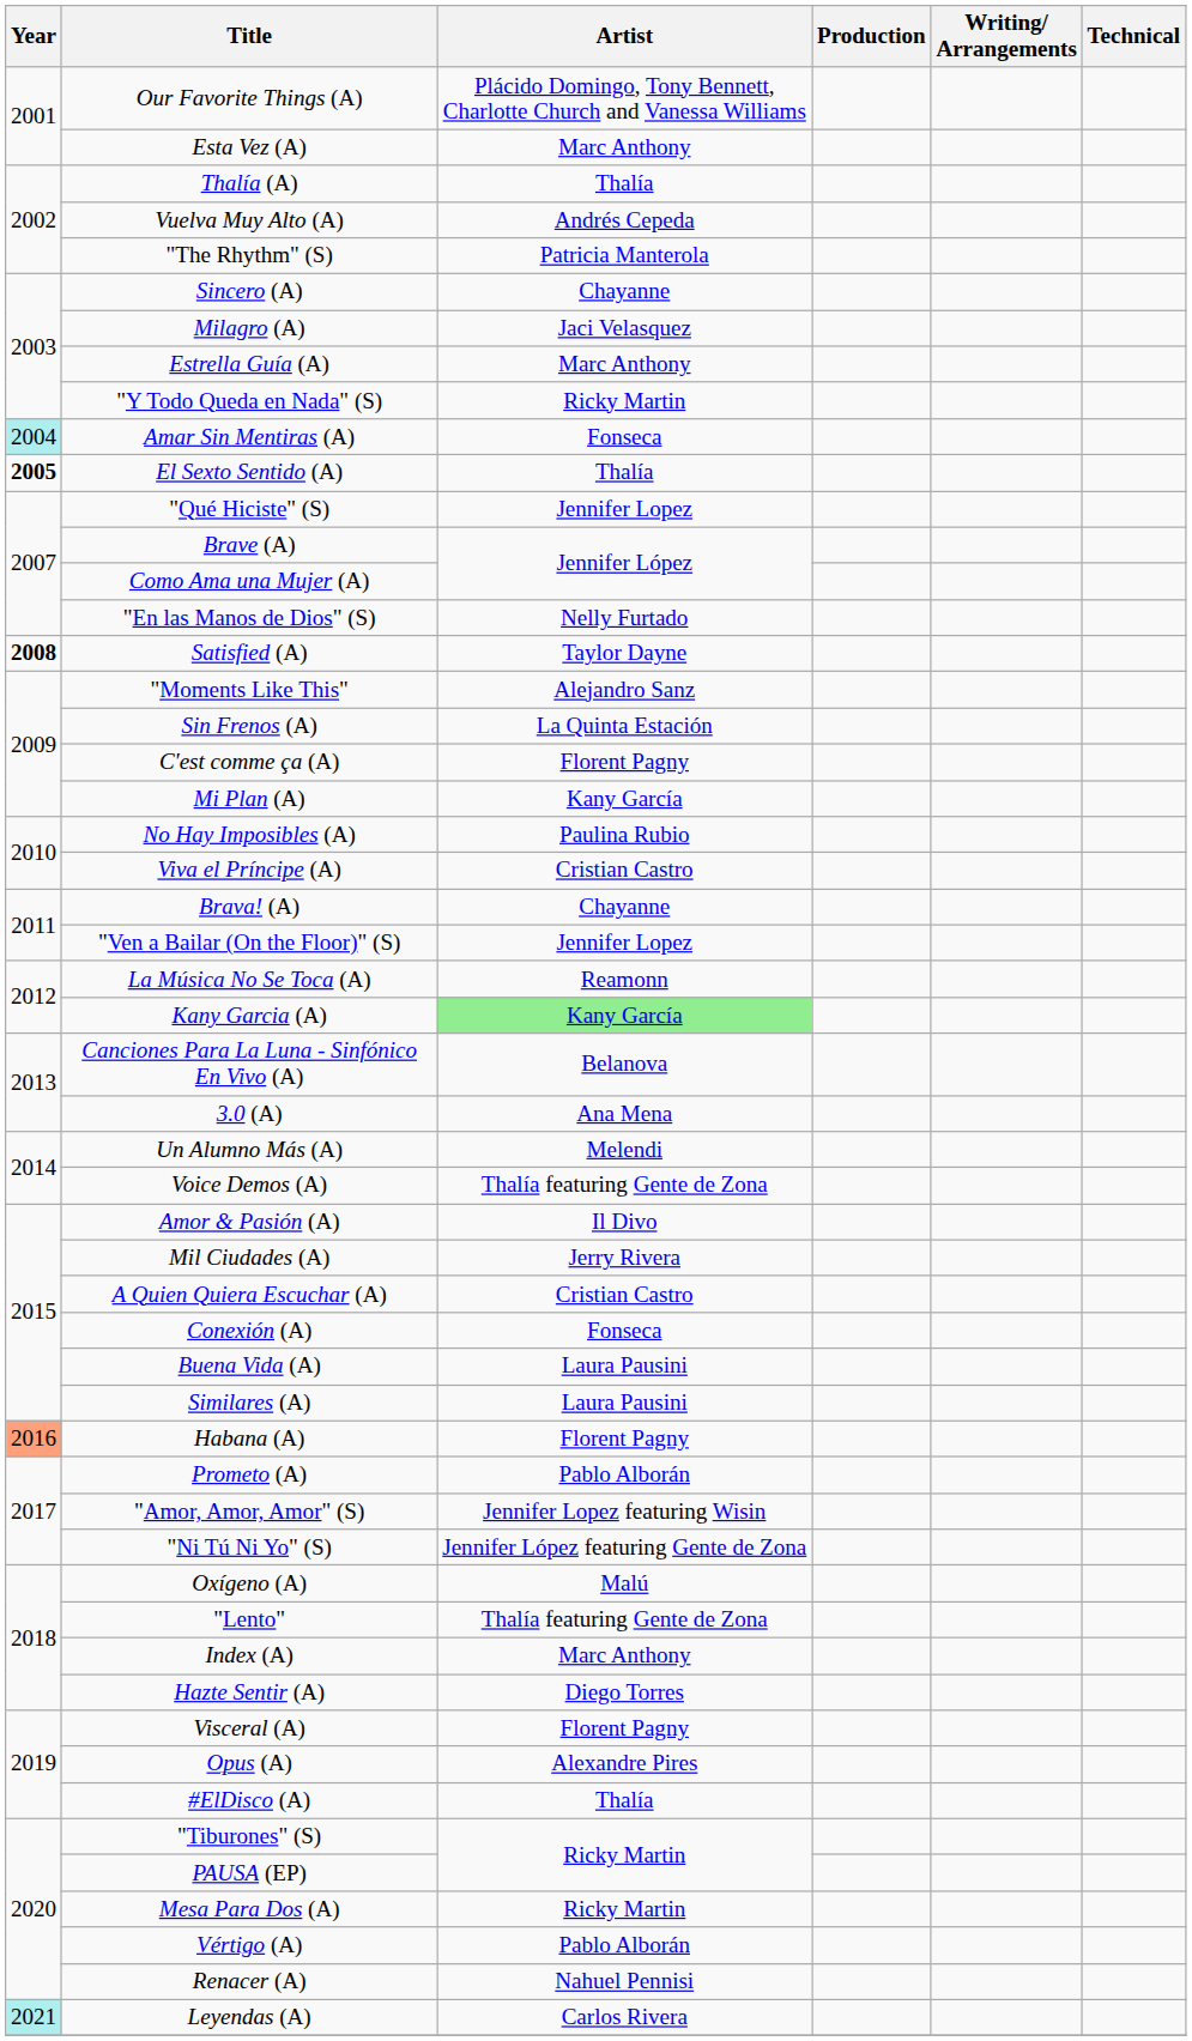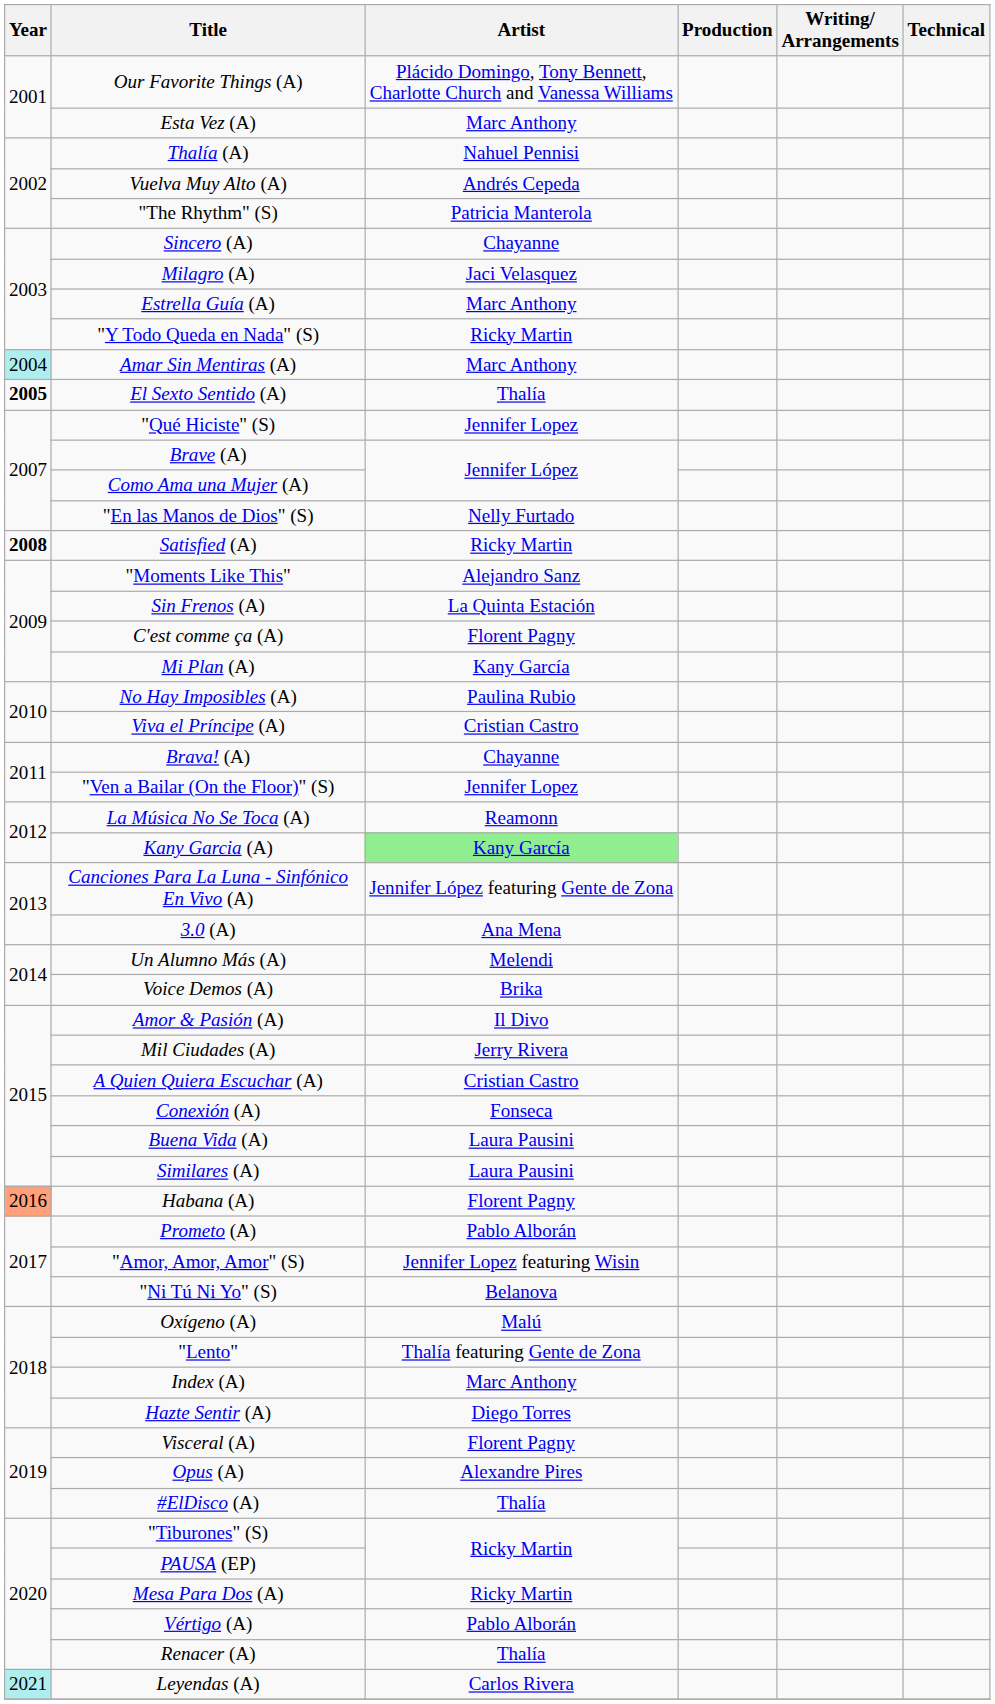 <table style="text-align:center;" class="wikitable plainrowheaders">
 <tr>
 <th scope="col">Year</th>
 <th scope="col" style="width:16em;">Title</th>
 <th scope="col">Artist</th>
 <th scope="col">Production</th>
 <th scope="col">Writing/<br>Arrangements</th>
 <th scope="col">Technical</th>
 </tr>
 <tr>
 <td rowspan="2">2001</td>
 <td><em>Our Favorite Things</em> (A)</td>
 <td><a href='#'>Plácido Domingo</a>, <a href='#'>Tony Bennett</a>, <br><a href='#'>Charlotte Church</a> and <a href='#'>Vanessa Williams</a></td>
 <td></td>
 <td></td>
 <td></td>
 </tr>
 <tr>
 <td><em>Esta Vez</em> (A)</td>
 <td><a href='#'>Marc Anthony</a></td>
 <td></td>
 <td></td>
 <td></td>
 </tr>
 <tr>
 <td rowspan="3">2002</td>
 <td><em><a href='#'>Thalía</a></em> (A)</td>
-<td><a href='#'>Thalía</a></td>
+<td><a href='#'>Nahuel Pennisi</a></td>
 <td></td>
 <td></td>
 <td></td>
 </tr>
 <tr>
 <td><em>Vuelva Muy Alto</em> (A)</td>
 <td><a href='#'>Andrés Cepeda</a></td>
 <td></td>
 <td></td>
 <td></td>
 </tr>
 <tr>
 <td>"The Rhythm" (S)</td>
 <td><a href='#'>Patricia Manterola</a></td>
 <td></td>
 <td></td>
 <td></td>
 </tr>
 <tr>
 <td rowspan="4">2003</td>
 <td><em><a href='#'>Sincero</a></em> (A)</td>
 <td><a href='#'>Chayanne</a></td>
 <td></td>
 <td></td>
 <td></td>
 </tr>
 <tr>
 <td><em><a href='#'>Milagro</a></em> (A)</td>
 <td><a href='#'>Jaci Velasquez</a></td>
 <td></td>
 <td></td>
 <td></td>
 </tr>
 <tr>
 <td><em><a href='#'>Estrella Guía</a></em> (A)</td>
 <td><a href='#'>Marc Anthony</a></td>
 <td></td>
 <td></td>
 <td></td>
 </tr>
 <tr>
 <td>"<a href='#'>Y Todo Queda en Nada</a>" (S)</td>
 <td><a href='#'>Ricky Martin</a></td>
 <td></td>
 <td></td>
 <td></td>
 </tr>
 <tr>
 <td style="background: paleturquoise;">2004</td>
 <td><em><a href='#'>Amar Sin Mentiras</a></em> (A)</td>
-<td><a href='#'>Fonseca</a></td>
+<td><a href='#'>Marc Anthony</a></td>
 <td></td>
 <td></td>
 <td></td>
 </tr>
 <tr>
 <td><strong>2005</strong></td>
 <td><em><a href='#'>El Sexto Sentido</a></em> (A)</td>
 <td><a href='#'>Thalía</a></td>
 <td></td>
 <td></td>
 <td></td>
 </tr>
 <tr>
 <td rowspan="4">2007</td>
 <td>"<a href='#'>Qué Hiciste</a>" (S)</td>
 <td><a href='#'>Jennifer Lopez</a></td>
 <td></td>
 <td></td>
 <td></td>
 </tr>
 <tr>
 <td><em><a href='#'>Brave</a></em> (A)</td>
 <td rowspan="2"><a href='#'>Jennifer López</a></td>
 <td></td>
 <td></td>
 <td></td>
 </tr>
 <tr>
 <td><em><a href='#'>Como Ama una Mujer</a></em> (A)</td>
 <td></td>
 <td></td>
 <td></td>
 </tr>
 <tr>
 <td>"<a href='#'>En las Manos de Dios</a>" (S)</td>
 <td><a href='#'>Nelly Furtado</a></td>
 <td></td>
 <td></td>
 <td></td>
 </tr>
 <tr>
 <td><strong>2008</strong></td>
 <td><em><a href='#'>Satisfied</a></em> (A)</td>
-<td><a href='#'>Taylor Dayne</a></td>
+<td><a href='#'>Ricky Martin</a></td>
 <td></td>
 <td></td>
 <td></td>
 </tr>
 <tr>
 <td rowspan="4">2009</td>
 <td>"<a href='#'>Moments Like This</a>"</td>
 <td><a href='#'>Alejandro Sanz</a></td>
 <td></td>
 <td></td>
 <td></td>
 </tr>
 <tr>
 <td><em><a href='#'>Sin Frenos</a></em> (A)</td>
 <td><a href='#'>La Quinta Estación</a></td>
 <td></td>
 <td></td>
 <td></td>
 </tr>
 <tr>
 <td><em>C'est comme ça</em> (A)</td>
 <td><a href='#'>Florent Pagny</a></td>
 <td></td>
 <td></td>
 <td></td>
 </tr>
 <tr>
 <td><em><a href='#'>Mi Plan</a></em> (A)</td>
 <td><a href='#'>Kany García</a></td>
 <td></td>
 <td></td>
 <td></td>
 </tr>
 <tr>
 <td rowspan="2">2010</td>
 <td><em><a href='#'>No Hay Imposibles</a></em> (A)</td>
 <td><a href='#'>Paulina Rubio</a></td>
 <td></td>
 <td></td>
 <td></td>
 </tr>
 <tr>
 <td><em><a href='#'>Viva el Príncipe</a></em> (A)</td>
 <td><a href='#'>Cristian Castro</a></td>
 <td></td>
 <td></td>
 <td></td>
 </tr>
 <tr>
 <td rowspan="2">2011</td>
 <td><em><a href='#'>Brava!</a></em> (A)</td>
 <td><a href='#'>Chayanne</a></td>
 <td></td>
 <td></td>
 <td></td>
 </tr>
 <tr>
 <td>"<a href='#'>Ven a Bailar (On the Floor)</a>" (S)</td>
 <td><a href='#'>Jennifer Lopez</a></td>
 <td></td>
 <td></td>
 <td></td>
 </tr>
 <tr>
 <td rowspan="2">2012</td>
 <td><em><a href='#'>La Música No Se Toca</a></em> (A)</td>
 <td><a href='#'>Reamonn</a></td>
 <td></td>
 <td></td>
 <td></td>
 </tr>
 <tr>
 <td><em><a href='#'>Kany Garcia</a></em> (A)</td>
 <td style="background: lightgreen;"><a href='#'>Kany García</a></td>
 <td></td>
 <td></td>
 <td></td>
 </tr>
 <tr>
 <td rowspan="2">2013</td>
 <td><em><a href='#'>Canciones Para La Luna - Sinfónico En Vivo</a></em> (A)</td>
-<td><a href='#'>Belanova</a></td>
+<td><a href='#'>Jennifer López</a> featuring <a href='#'>Gente de Zona</a></td>
 <td></td>
 <td></td>
 <td></td>
 </tr>
 <tr>
 <td><em><a href='#'>3.0</a></em> (A)</td>
 <td><a href='#'>Ana Mena</a></td>
 <td></td>
 <td></td>
 <td></td>
 </tr>
 <tr>
 <td rowspan="2">2014</td>
 <td><em>Un Alumno Más</em> (A)</td>
 <td><a href='#'>Melendi</a></td>
 <td></td>
 <td></td>
 <td></td>
 </tr>
 <tr>
 <td><em>Voice Demos</em> (A)</td>
-<td><a href='#'>Thalía</a> featuring <a href='#'>Gente de Zona</a></td>
+<td><a href='#'>Brika</a></td>
 <td></td>
 <td></td>
 <td></td>
 </tr>
 <tr>
 <td rowspan="6">2015</td>
 <td><em><a href='#'>Amor & Pasión</a></em> (A)</td>
 <td><a href='#'>Il Divo</a></td>
 <td></td>
 <td></td>
 <td></td>
 </tr>
 <tr>
 <td><em>Mil Ciudades</em> (A)</td>
 <td><a href='#'>Jerry Rivera</a></td>
 <td></td>
 <td></td>
 <td></td>
 </tr>
 <tr>
 <td><em><a href='#'>A Quien Quiera Escuchar</a></em> (A)</td>
 <td><a href='#'>Cristian Castro</a></td>
 <td></td>
 <td></td>
 <td></td>
 </tr>
 <tr>
 <td><em><a href='#'>Conexión</a></em> (A)</td>
 <td><a href='#'>Fonseca</a></td>
 <td></td>
 <td></td>
 <td></td>
 </tr>
 <tr>
 <td><em><a href='#'>Buena Vida</a></em> (A)</td>
 <td><a href='#'>Laura Pausini</a></td>
 <td></td>
 <td></td>
 <td></td>
 </tr>
 <tr>
 <td><em><a href='#'>Similares</a></em> (A)</td>
 <td><a href='#'>Laura Pausini</a></td>
 <td></td>
 <td></td>
 <td></td>
 </tr>
 <tr>
 <td style="background: lightsalmon;">2016</td>
 <td><em>Habana</em> (A)</td>
 <td><a href='#'>Florent Pagny</a></td>
 <td></td>
 <td></td>
 <td></td>
 </tr>
 <tr>
 <td rowspan="3">2017</td>
 <td><em><a href='#'>Prometo</a></em> (A)</td>
 <td><a href='#'>Pablo Alborán</a></td>
 <td></td>
 <td></td>
 <td></td>
 </tr>
 <tr>
 <td>"<a href='#'>Amor, Amor, Amor</a>" (S)</td>
 <td><a href='#'>Jennifer Lopez</a> featuring <a href='#'>Wisin</a></td>
 <td></td>
 <td></td>
 <td></td>
 </tr>
 <tr>
 <td>"<a href='#'>Ni Tú Ni Yo</a>" (S)</td>
-<td><a href='#'>Jennifer López</a> featuring <a href='#'>Gente de Zona</a></td>
+<td><a href='#'>Belanova</a></td>
 <td></td>
 <td></td>
 <td></td>
 </tr>
 <tr>
 <td rowspan="4">2018</td>
 <td><em>Oxígeno</em> (A)</td>
 <td><a href='#'>Malú</a></td>
 <td></td>
 <td></td>
 <td></td>
 </tr>
 <tr>
 <td>"<a href='#'>Lento</a>"</td>
 <td><a href='#'>Thalía</a> featuring <a href='#'>Gente de Zona</a></td>
 <td></td>
 <td></td>
 <td></td>
 </tr>
 <tr>
 <td><em>Index</em> (A)</td>
 <td><a href='#'>Marc Anthony</a></td>
 <td></td>
 <td></td>
 <td></td>
 </tr>
 <tr>
 <td><em><a href='#'>Hazte Sentir</a></em> (A)</td>
 <td><a href='#'>Diego Torres</a></td>
 <td></td>
 <td></td>
 <td></td>
 </tr>
 <tr>
 <td rowspan="3">2019</td>
 <td><em>Visceral</em> (A)</td>
 <td><a href='#'>Florent Pagny</a></td>
 <td></td>
 <td></td>
 <td></td>
 </tr>
 <tr>
 <td><em><a href='#'>Opus</a></em> (A)</td>
 <td><a href='#'>Alexandre Pires</a></td>
 <td></td>
 <td></td>
 <td></td>
 </tr>
 <tr>
 <td><em><a href='#'>#ElDisco</a></em> (A)</td>
 <td><a href='#'>Thalía</a></td>
 <td></td>
 <td></td>
 <td></td>
 </tr>
 <tr>
 <td rowspan="5">2020</td>
 <td>"<a href='#'>Tiburones</a>" (S)</td>
 <td rowspan="2"><a href='#'>Ricky Martin</a></td>
 <td></td>
 <td></td>
 <td></td>
 </tr>
 <tr>
 <td><em><a href='#'>PAUSA</a></em> (EP)</td>
 <td></td>
 <td></td>
 <td></td>
 </tr>
 <tr>
 <td><em><a href='#'>Mesa Para Dos</a></em> (A)</td>
 <td><a href='#'>Ricky Martin</a></td>
 <td></td>
 <td></td>
 <td></td>
 </tr>
 <tr>
 <td><em><a href='#'>Vértigo</a></em> (A)</td>
 <td><a href='#'>Pablo Alborán</a></td>
 <td></td>
 <td></td>
 <td></td>
 </tr>
 <tr>
 <td><em>Renacer</em> (A)</td>
-<td><a href='#'>Nahuel Pennisi</a></td>
+<td><a href='#'>Thalía</a></td>
 <td></td>
 <td></td>
 <td></td>
 </tr>
 <tr>
 <td style="background: paleturquoise;">2021</td>
 <td><em>Leyendas</em> (A)</td>
 <td><a href='#'>Carlos Rivera</a></td>
 <td></td>
 <td></td>
 <td></td>
 </tr>
 <tr>
 </tr>
 </table>
